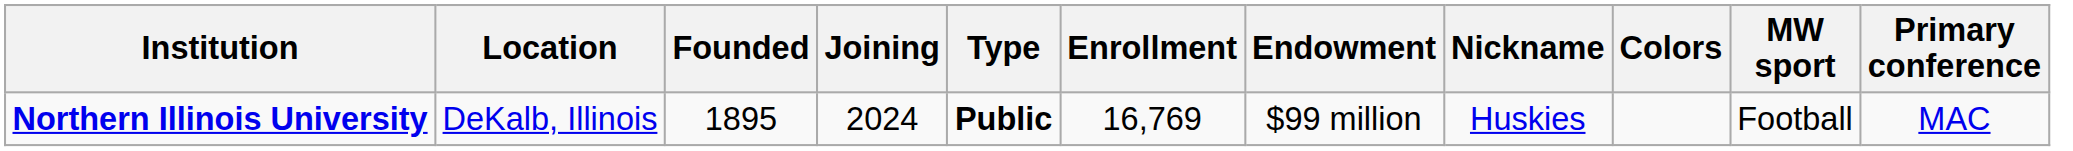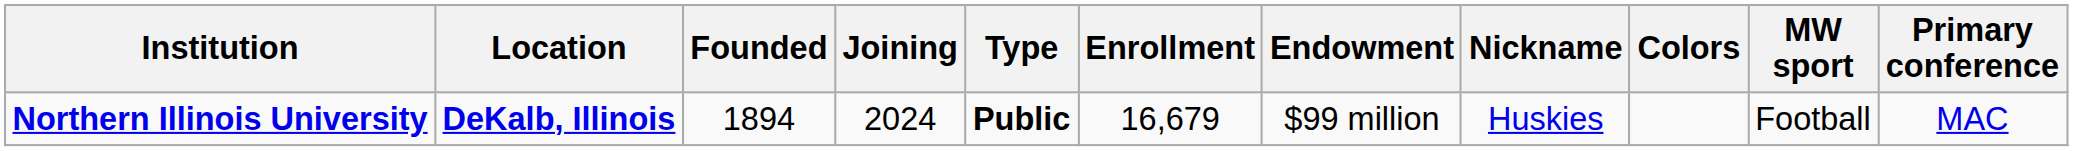 <table class="wikitable sortable" style="text-align:center">
 <tr>
 <th>Institution</th>
 <th>Location</th>
 <th>Founded</th>
 <th>Joining</th>
 <th>Type</th>
 <th>Enrollment</th>
 <th>Endowment</th>
 <th>Nickname</th>
 <th class="unsortable">Colors</th>
 <th>MW<br>sport</th>
 <th>Primary<br>conference</th>
 </tr>
 <tr>
 <td><strong><a href='#'>Northern Illinois University</a></strong></td>
-<td><a href='#'>DeKalb, Illinois</a></td>
-<td>1895</td>
+<td><strong><a href='#'>DeKalb, Illinois</a></strong></td>
+<td>1894</td>
 <td>2024</td>
 <td><strong>Public</strong></td>
-<td>16,769</td>
+<td>16,679</td>
 <td>$99 million</td>
 <td><a href='#'>Huskies</a></td>
 <td></td>
 <td>Football</td>
 <td><a href='#'>MAC</a><br></td>
 </tr>
 </table>
